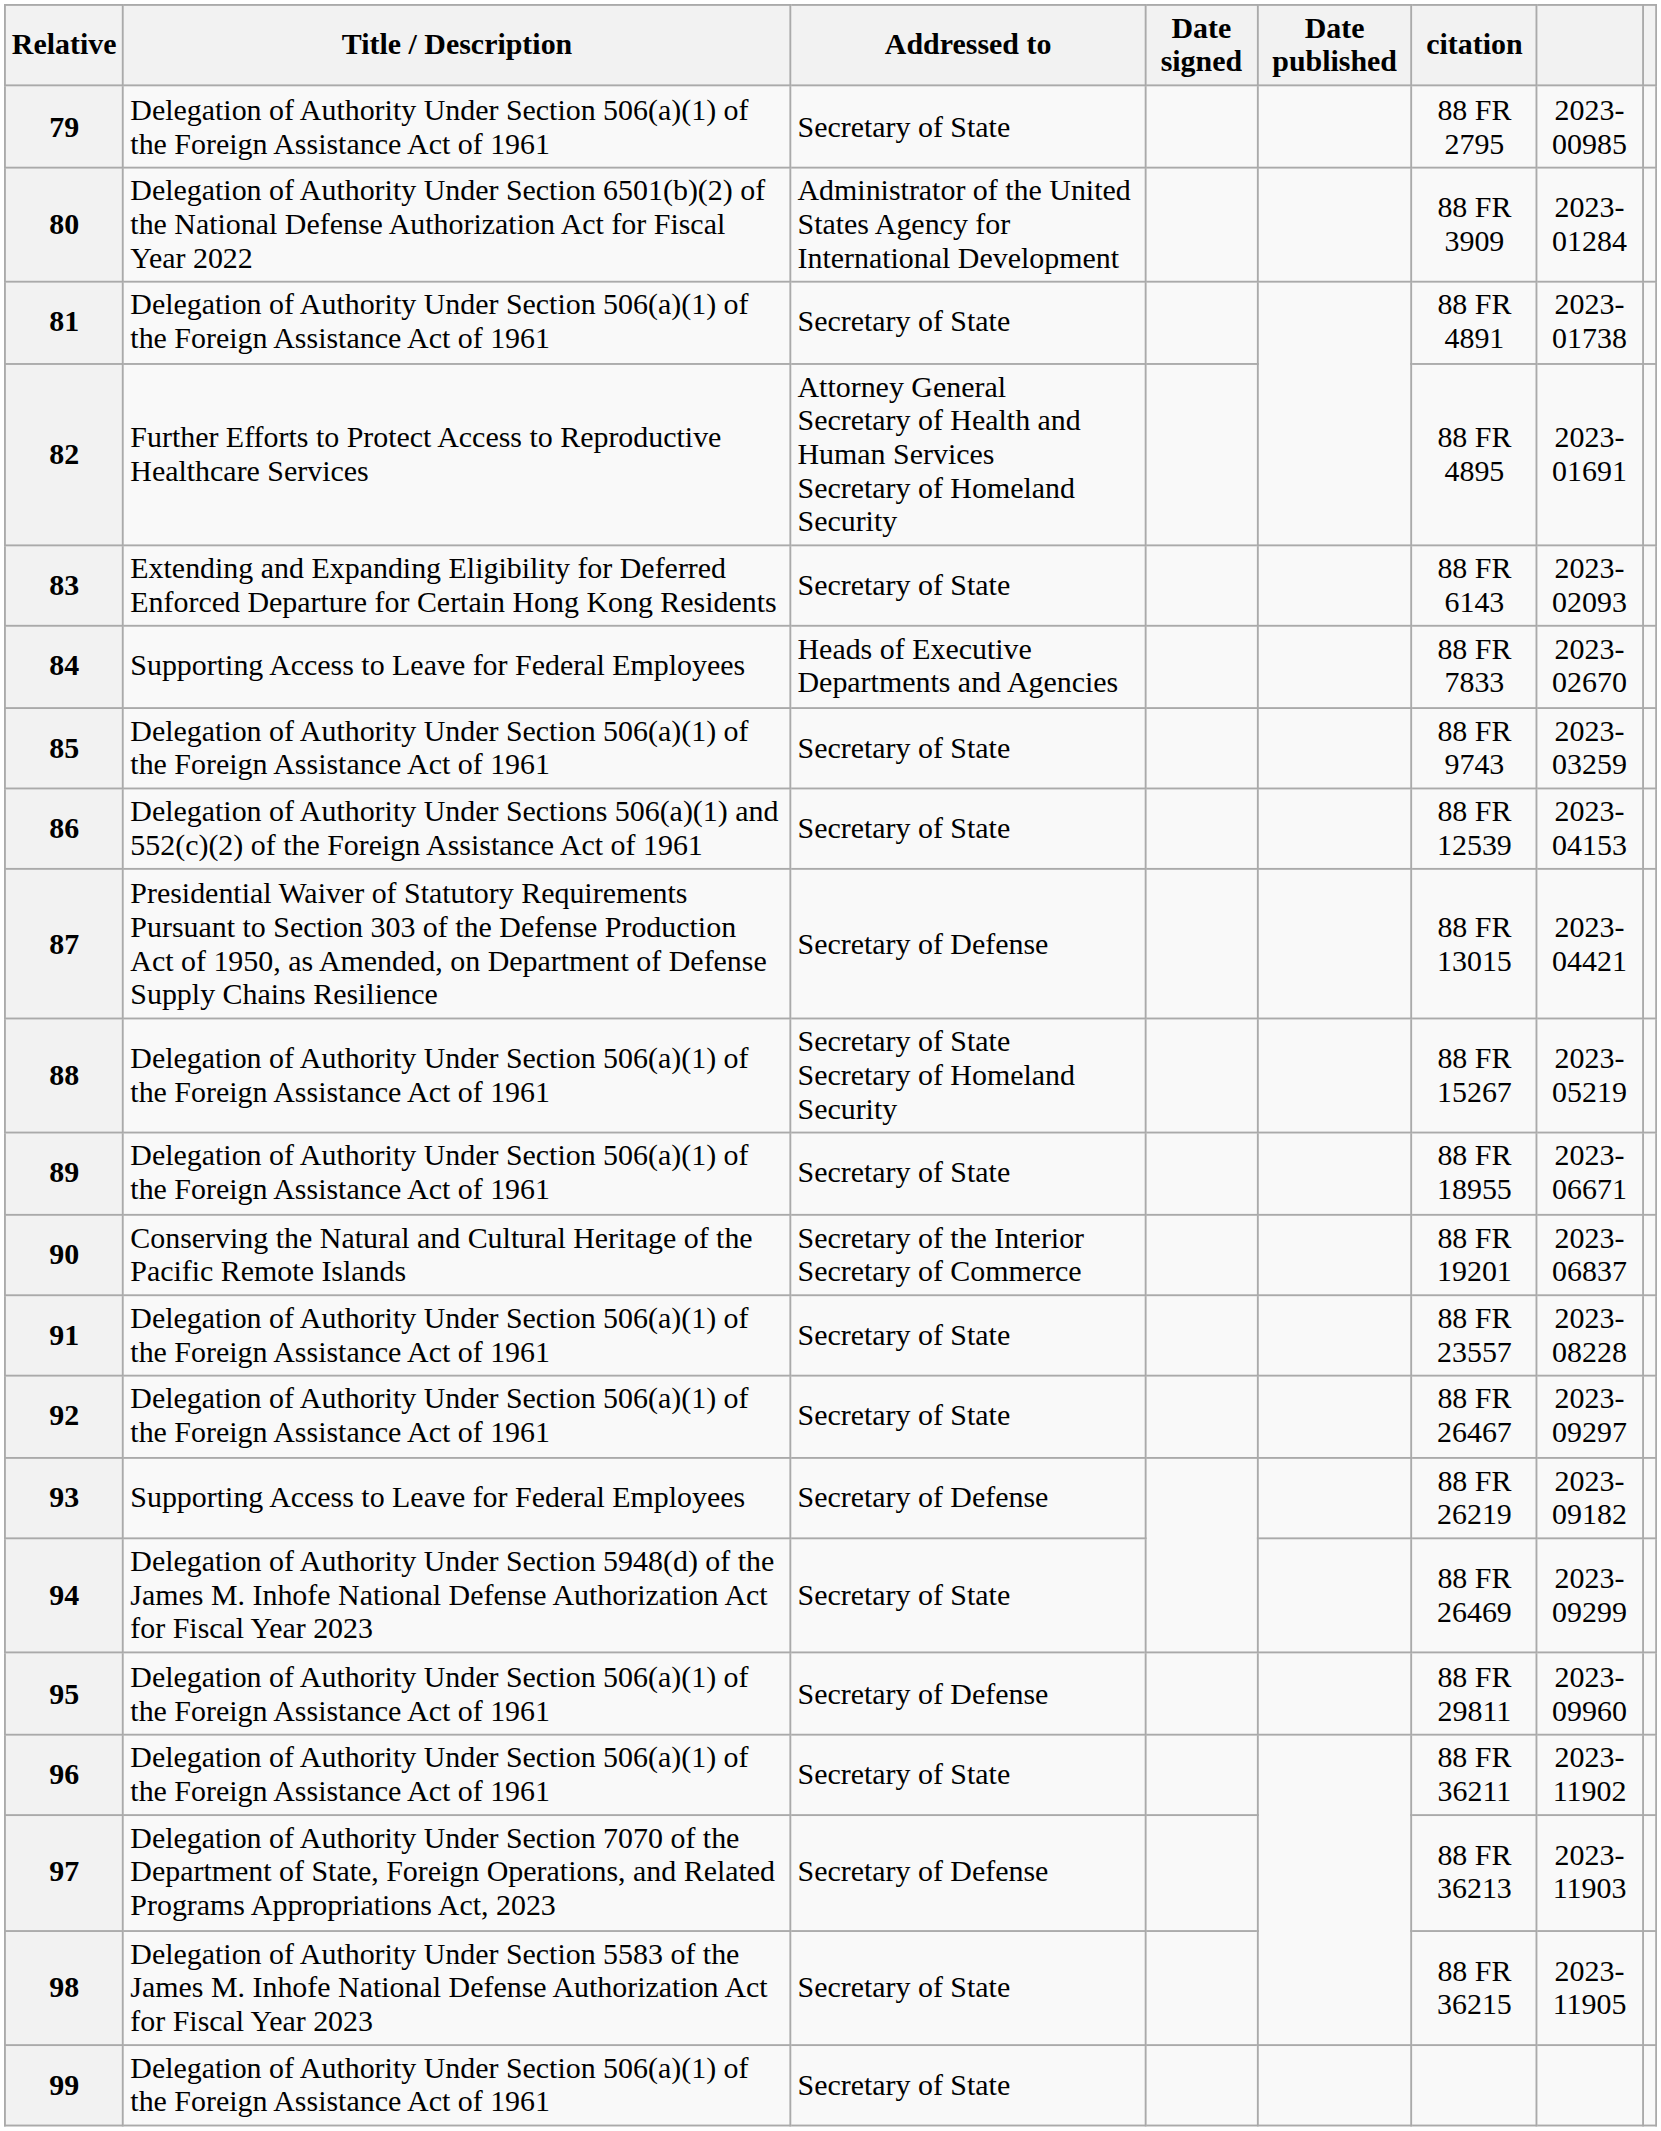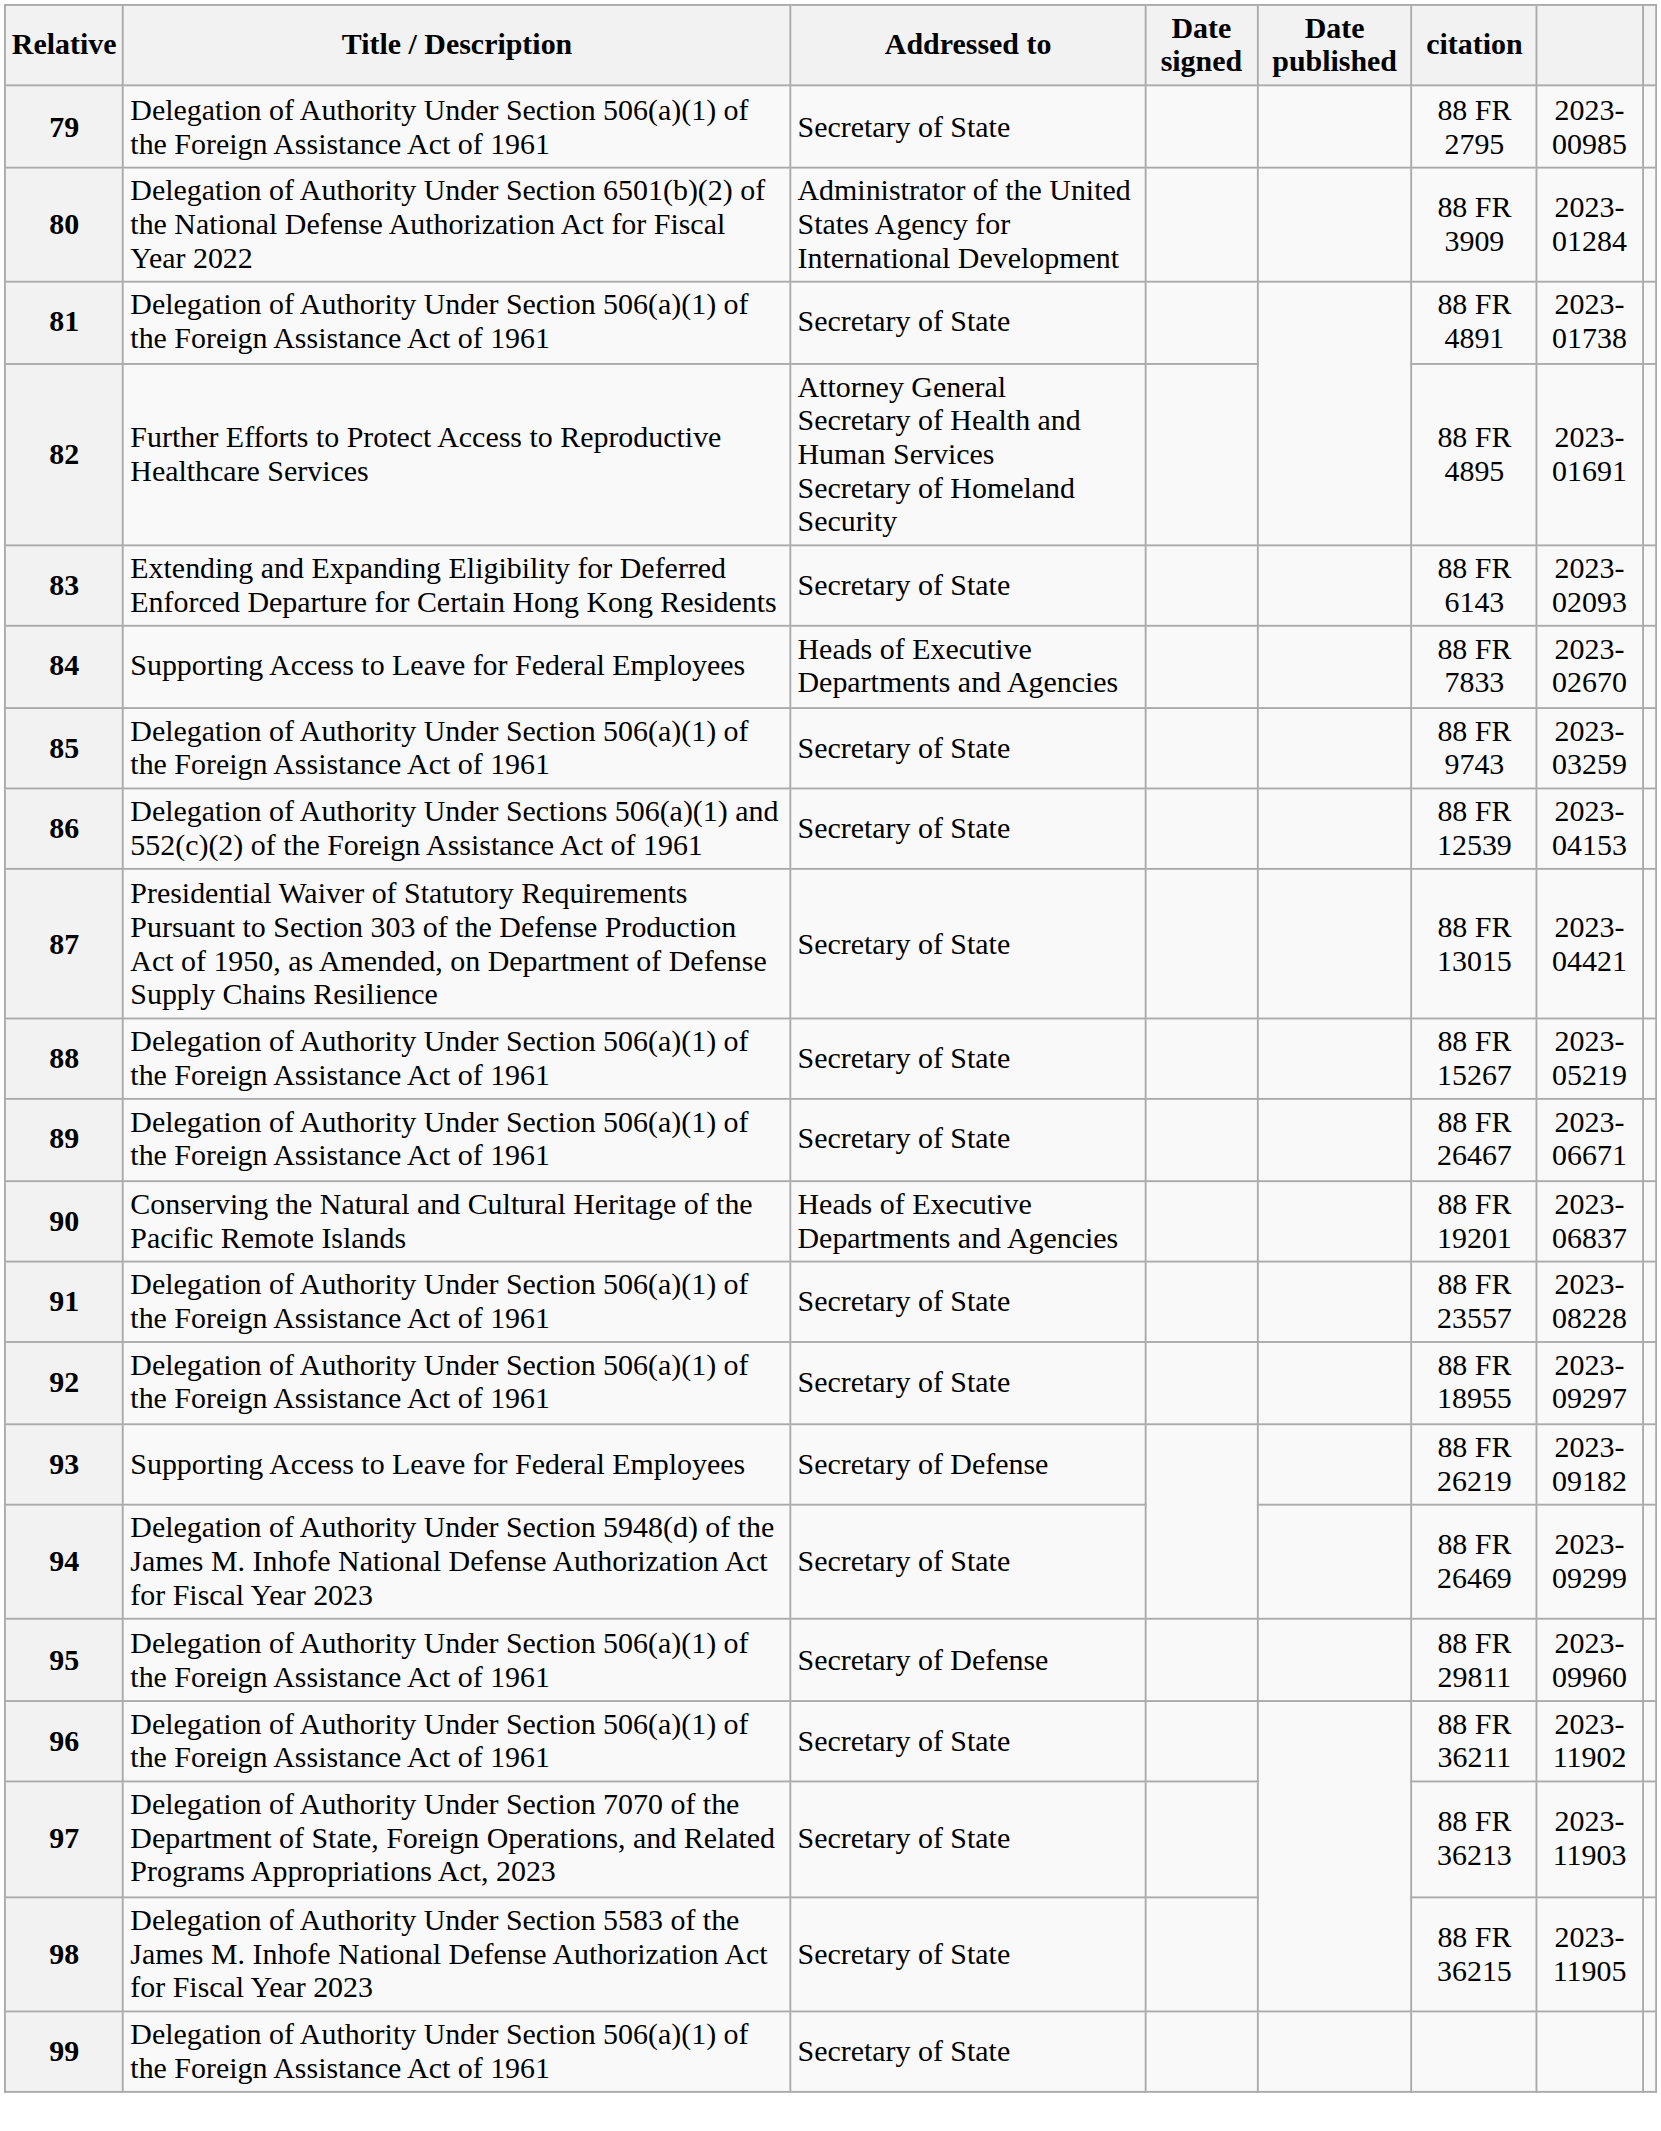 <table class="wikitable sortable plainrowheaders" style="width:100%">
 <tr style="text-align:center">
 <th>Relative</th>
 <th>Title / Description</th>
 <th>Addressed to</th>
 <th>Date signed</th>
 <th>Date published</th>
 <th>citation</th>
 <th></th>
 <th class="unsortable"></th>
 </tr>
 <tr style="text-align:center">
 <th>79</th>
 <td style="text-align:left">Delegation of Authority Under Section 506(a)(1) of the Foreign Assistance Act of 1961</td>
 <td style="text-align:left">Secretary of State</td>
 <td></td>
 <td></td>
 <td>88 FR 2795</td>
 <td>2023-00985</td>
 <td></td>
 </tr>
 <tr style="text-align:center">
 <th>80</th>
 <td style="text-align:left">Delegation of Authority Under Section 6501(b)(2) of the National Defense Authorization Act for Fiscal Year 2022</td>
 <td style="text-align:left">Administrator of the United States Agency for International Development</td>
 <td></td>
 <td></td>
 <td>88 FR 3909</td>
 <td>2023-01284</td>
 <td></td>
 </tr>
 <tr style="text-align:center">
 <th>81</th>
 <td style="text-align:left">Delegation of Authority Under Section 506(a)(1) of the Foreign Assistance Act of 1961</td>
 <td style="text-align:left">Secretary of State</td>
 <td></td>
 <td rowspan=2></td>
 <td>88 FR 4891</td>
 <td>2023-01738</td>
 <td></td>
 </tr>
 <tr style="text-align:center">
 <th>82</th>
 <td style="text-align:left">Further Efforts to Protect Access to Reproductive Healthcare Services</td>
 <td style="text-align:left">Attorney General<br>Secretary of Health and Human Services<br>Secretary of Homeland Security</td>
 <td></td>
 <td>88 FR 4895</td>
 <td>2023-01691</td>
 <td></td>
 </tr>
 <tr style="text-align:center">
 <th>83</th>
 <td style="text-align:left">Extending and Expanding Eligibility for Deferred Enforced Departure for Certain Hong Kong Residents</td>
 <td style="text-align:left">Secretary of State</td>
 <td></td>
 <td></td>
 <td>88 FR 6143</td>
 <td>2023-02093</td>
 <td></td>
 </tr>
 <tr style="text-align:center">
 <th>84</th>
 <td style="text-align:left">Supporting Access to Leave for Federal Employees</td>
 <td style="text-align:left">Heads of Executive Departments and Agencies</td>
 <td></td>
 <td></td>
 <td>88 FR 7833</td>
 <td>2023-02670</td>
 <td></td>
 </tr>
 <tr style="text-align:center">
 <th>85</th>
 <td style="text-align:left">Delegation of Authority Under Section 506(a)(1) of the Foreign Assistance Act of 1961</td>
 <td style="text-align:left">Secretary of State</td>
 <td></td>
 <td></td>
 <td>88 FR 9743</td>
 <td>2023-03259</td>
 <td></td>
 </tr>
 <tr style="text-align:center">
 <th>86</th>
 <td style="text-align:left">Delegation of Authority Under Sections 506(a)(1) and 552(c)(2) of the Foreign Assistance Act of 1961</td>
 <td style="text-align:left">Secretary of State</td>
 <td></td>
 <td></td>
 <td>88 FR 12539</td>
 <td>2023-04153</td>
 <td></td>
 </tr>
 <tr style="text-align:center">
 <th>87</th>
 <td style="text-align:left">Presidential Waiver of Statutory Requirements Pursuant to Section 303 of the Defense Production Act of 1950, as Amended, on Department of Defense Supply Chains Resilience</td>
-<td style="text-align:left">Secretary of Defense</td>
+<td style="text-align:left">Secretary of State</td>
 <td></td>
 <td></td>
 <td>88 FR 13015</td>
 <td>2023-04421</td>
 <td></td>
 </tr>
 <tr style="text-align:center">
 <th>88</th>
 <td style="text-align:left">Delegation of Authority Under Section 506(a)(1) of the Foreign Assistance Act of 1961</td>
-<td style="text-align:left">Secretary of State<br>Secretary of Homeland Security</td>
+<td style="text-align:left">Secretary of State</td>
 <td></td>
 <td></td>
 <td>88 FR 15267</td>
 <td>2023-05219</td>
 <td></td>
 </tr>
 <tr style="text-align:center">
 <th>89</th>
 <td style="text-align:left">Delegation of Authority Under Section 506(a)(1) of the Foreign Assistance Act of 1961</td>
 <td style="text-align:left">Secretary of State</td>
 <td></td>
 <td></td>
-<td>88 FR 18955</td>
+<td>88 FR 26467</td>
 <td>2023-06671</td>
 <td></td>
 </tr>
 <tr style="text-align:center">
 <th>90</th>
 <td style="text-align:left">Conserving the Natural and Cultural Heritage of the Pacific Remote Islands</td>
-<td style="text-align:left">Secretary of the Interior<br>Secretary of Commerce</td>
+<td style="text-align:left">Heads of Executive Departments and Agencies</td>
 <td></td>
 <td></td>
 <td>88 FR 19201</td>
 <td>2023-06837</td>
 <td></td>
 </tr>
 <tr style="text-align:center">
 <th>91</th>
 <td style="text-align:left">Delegation of Authority Under Section 506(a)(1) of the Foreign Assistance Act of 1961</td>
 <td style="text-align:left">Secretary of State</td>
 <td></td>
 <td></td>
 <td>88 FR 23557</td>
 <td>2023-08228</td>
 <td></td>
 </tr>
 <tr style="text-align:center">
 <th>92</th>
 <td style="text-align:left">Delegation of Authority Under Section 506(a)(1) of the Foreign Assistance Act of 1961</td>
 <td style="text-align:left">Secretary of State</td>
 <td></td>
 <td></td>
-<td>88 FR 26467</td>
+<td>88 FR 18955</td>
 <td>2023-09297</td>
 <td></td>
 </tr>
 <tr style="text-align:center">
 <th>93</th>
 <td style="text-align:left">Supporting Access to Leave for Federal Employees</td>
 <td style="text-align:left">Secretary of Defense</td>
 <td rowspan=2></td>
 <td></td>
 <td>88 FR 26219</td>
 <td>2023-09182</td>
 <td></td>
 </tr>
 <tr style="text-align:center">
 <th>94</th>
 <td style="text-align:left">Delegation of Authority Under Section 5948(d) of the James M. Inhofe National Defense Authorization Act for Fiscal Year 2023</td>
 <td style="text-align:left">Secretary of State</td>
 <td></td>
 <td>88 FR 26469</td>
 <td>2023-09299</td>
 <td></td>
 </tr>
 <tr style="text-align:center">
 <th>95</th>
 <td style="text-align:left">Delegation of Authority Under Section 506(a)(1) of the Foreign Assistance Act of 1961</td>
 <td style="text-align:left">Secretary of Defense</td>
 <td></td>
 <td></td>
 <td>88 FR 29811</td>
 <td>2023-09960</td>
 <td></td>
 </tr>
 <tr style="text-align:center">
 <th>96</th>
 <td style="text-align:left">Delegation of Authority Under Section 506(a)(1) of the Foreign Assistance Act of 1961</td>
 <td style="text-align:left">Secretary of State</td>
 <td></td>
 <td rowspan=3></td>
 <td>88 FR 36211</td>
 <td>2023-11902</td>
 <td></td>
 </tr>
 <tr style="text-align:center">
 <th>97</th>
 <td style="text-align:left">Delegation of Authority Under Section 7070 of the Department of State, Foreign Operations, and Related Programs Appropriations Act, 2023</td>
-<td style="text-align:left">Secretary of Defense</td>
+<td style="text-align:left">Secretary of State</td>
 <td></td>
 <td>88 FR 36213</td>
 <td>2023-11903</td>
 <td></td>
 </tr>
 <tr style="text-align:center">
 <th>98</th>
 <td style="text-align:left">Delegation of Authority Under Section 5583 of the James M. Inhofe National Defense Authorization Act for Fiscal Year 2023</td>
 <td style="text-align:left">Secretary of State</td>
 <td></td>
 <td>88 FR 36215</td>
 <td>2023-11905</td>
 <td></td>
 </tr>
 <tr style="text-align:center">
 <th>99</th>
 <td style="text-align:left">Delegation of Authority Under Section 506(a)(1) of the Foreign Assistance Act of 1961</td>
 <td style="text-align:left">Secretary of State</td>
 <td></td>
 <td></td>
 <td></td>
 <td></td>
 <td></td>
 </tr>
 </table>
